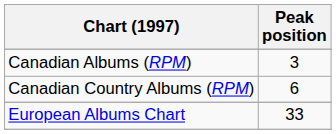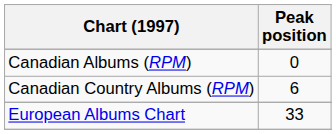 <table class="wikitable sortable">
 <tr>
 <th>Chart (1997)</th>
 <th>Peak<br>position</th>
 </tr>
 <tr>
 </tr>
 <tr>
 <td>Canadian Albums (<em><a href='#'>RPM</a></em>)</td>
-<td style="text-align:center;">3</td>
+<td style="text-align:center;">0</td>
 </tr>
 <tr>
 <td>Canadian Country Albums (<em><a href='#'>RPM</a></em>)</td>
 <td style="text-align:center;">6</td>
 </tr>
 <tr>
 </tr>
 <tr>
 <td><a href='#'>European Albums Chart</a></td>
 <td style="text-align:center;">33</td>
 </tr>
 <tr>
 </tr>
 <tr>
 </tr>
 <tr>
 </tr>
 <tr>
 </tr>
 <tr>
 </tr>
 <tr>
 </tr>
 <tr>
 </tr>
 </table>
